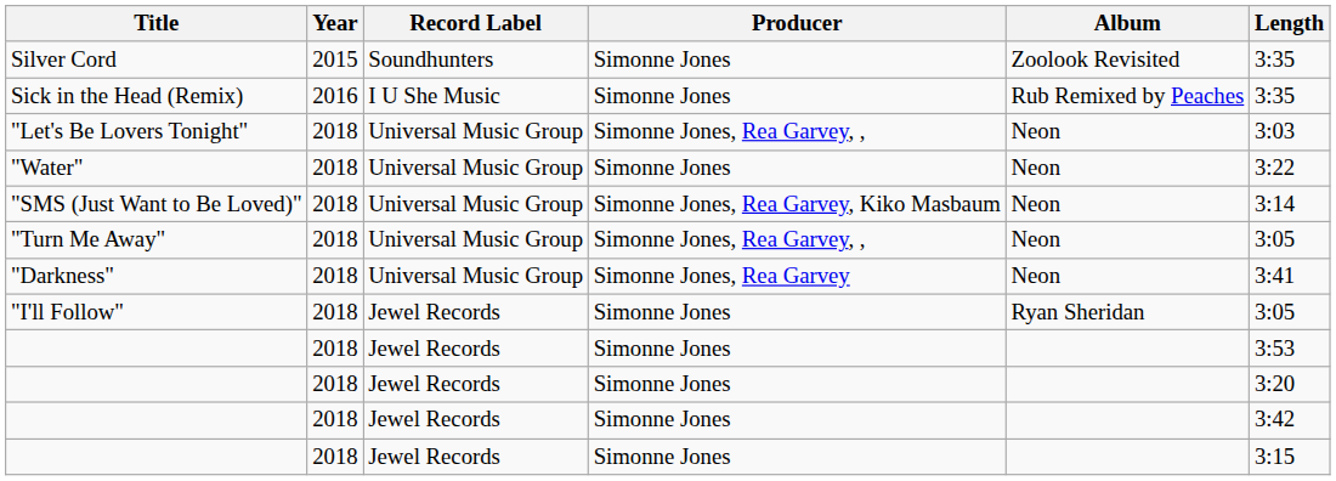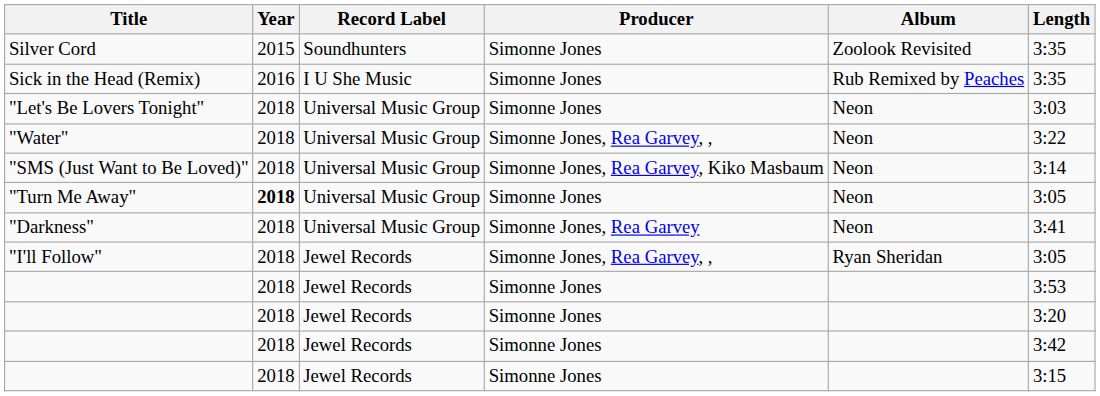 <table class="wikitable">
 <tr>
 <th>Title</th>
 <th>Year</th>
 <th>Record Label</th>
 <th>Producer</th>
 <th>Album</th>
 <th>Length</th>
 </tr>
 <tr>
 <td>Silver Cord</td>
 <td>2015</td>
 <td>Soundhunters</td>
 <td>Simonne Jones</td>
 <td>Zoolook Revisited</td>
 <td>3:35</td>
 </tr>
 <tr>
 <td>Sick in the Head (Remix)</td>
 <td>2016</td>
 <td>I U She Music</td>
 <td>Simonne Jones</td>
 <td>Rub Remixed by <a href='#'>Peaches</a></td>
 <td>3:35</td>
 </tr>
 <tr>
 <td>"Let's Be Lovers Tonight"</td>
 <td>2018</td>
 <td>Universal Music Group</td>
-<td>Simonne Jones, <a href='#'>Rea Garvey</a>, , </td>
+<td>Simonne Jones</td>
 <td>Neon</td>
 <td>3:03</td>
 </tr>
 <tr>
 <td>"Water"</td>
 <td>2018</td>
 <td>Universal Music Group</td>
-<td>Simonne Jones</td>
+<td>Simonne Jones, <a href='#'>Rea Garvey</a>, , </td>
 <td>Neon</td>
 <td>3:22</td>
 </tr>
 <tr>
 <td>"SMS (Just Want to Be Loved)"</td>
 <td>2018</td>
 <td>Universal Music Group</td>
 <td>Simonne Jones, <a href='#'>Rea Garvey</a>, Kiko Masbaum</td>
 <td>Neon</td>
 <td>3:14</td>
 </tr>
 <tr>
 <td>"Turn Me Away"</td>
-<td>2018</td>
+<td><strong>2018</strong></td>
 <td>Universal Music Group</td>
-<td>Simonne Jones, <a href='#'>Rea Garvey</a>, , </td>
+<td>Simonne Jones</td>
 <td>Neon</td>
 <td>3:05</td>
 </tr>
 <tr>
 <td>"Darkness"</td>
 <td>2018</td>
 <td>Universal Music Group</td>
 <td>Simonne Jones, <a href='#'>Rea Garvey</a></td>
 <td>Neon</td>
 <td>3:41</td>
 </tr>
 <tr>
 <td>"I'll Follow"</td>
 <td>2018</td>
 <td>Jewel Records</td>
-<td>Simonne Jones</td>
+<td>Simonne Jones, <a href='#'>Rea Garvey</a>, , </td>
 <td>Ryan Sheridan</td>
 <td>3:05</td>
 </tr>
 <tr>
 <td></td>
 <td>2018</td>
 <td>Jewel Records</td>
 <td>Simonne Jones</td>
 <td></td>
 <td>3:53</td>
 </tr>
 <tr>
 <td></td>
 <td>2018</td>
 <td>Jewel Records</td>
 <td>Simonne Jones</td>
 <td></td>
 <td>3:20</td>
 </tr>
 <tr>
 <td></td>
 <td>2018</td>
 <td>Jewel Records</td>
 <td>Simonne Jones</td>
 <td></td>
 <td>3:42</td>
 </tr>
 <tr>
 <td></td>
 <td>2018</td>
 <td>Jewel Records</td>
 <td>Simonne Jones</td>
 <td></td>
 <td>3:15</td>
 </tr>
 </table>
